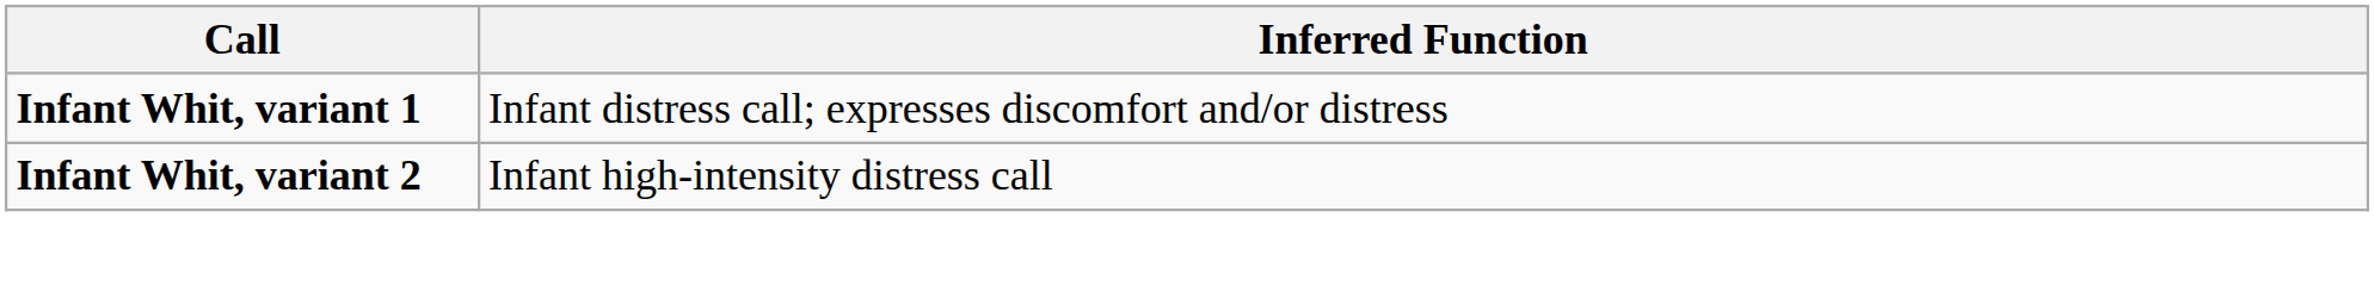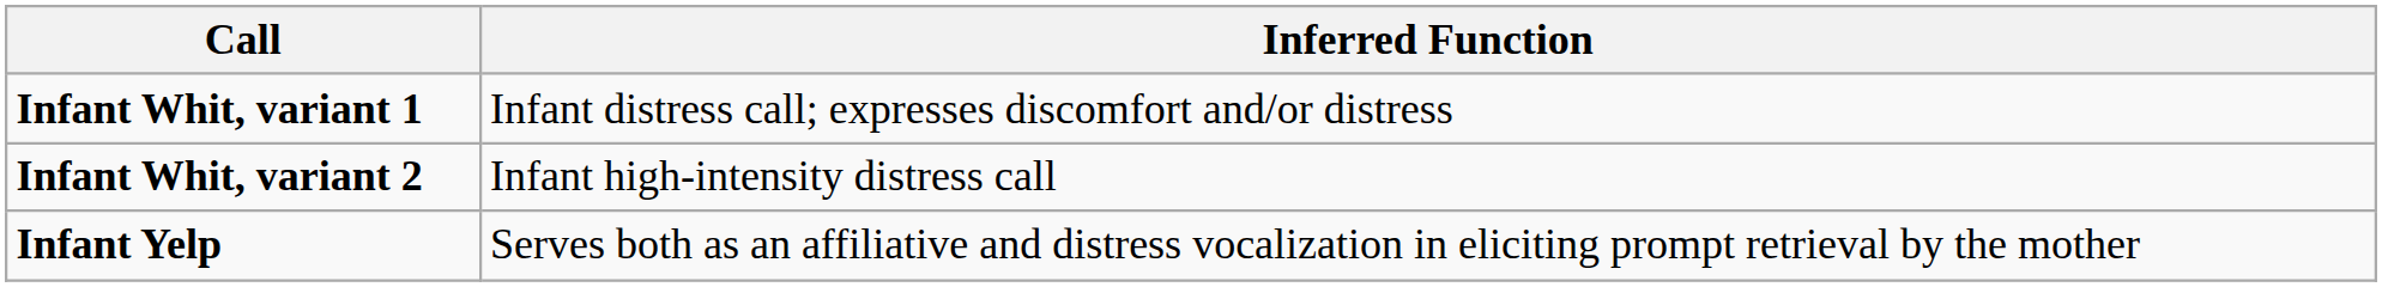 <table class="wikitable">
 <tr>
 <th width="18%">Call</th>
 <th width="72%">Inferred Function</th>
 </tr>
 <tr>
 <td><strong>Infant Whit, variant 1</strong><br></td>
 <td>Infant distress call; expresses discomfort and/or distress</td>
 </tr>
 <tr>
 <td><strong>Infant Whit, variant 2</strong><br></td>
 <td>Infant high-intensity distress call</td>
 </tr>
+<tr>
+<td><strong>Infant Yelp</strong><br></td>
+<td>Serves both as an affiliative and distress vocalization in eliciting prompt retrieval by the mother</td>
+</tr>
 </table>
